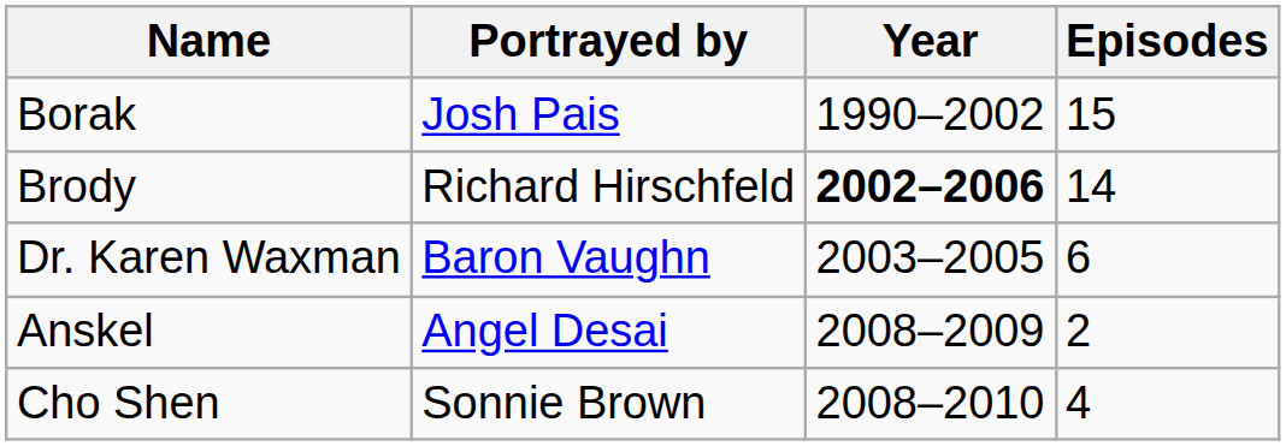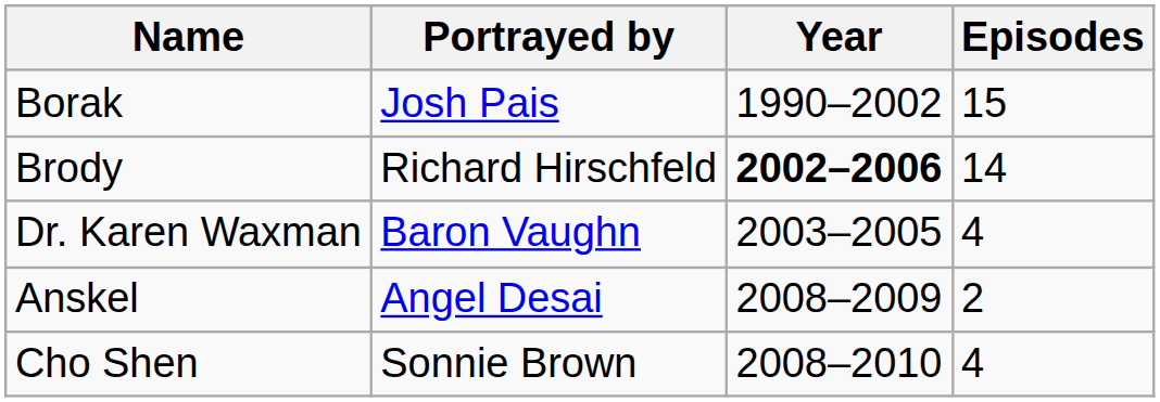 <table class="wikitable sortable">
 <tr>
 <th><strong>Name</strong></th>
 <th><strong>Portrayed by</strong></th>
 <th><strong>Year</strong></th>
 <th><strong>Episodes</strong></th>
 </tr>
 <tr>
 <td>Borak</td>
 <td><a href='#'>Josh Pais</a></td>
 <td>1990–2002</td>
 <td>15</td>
 </tr>
 <tr>
 <td>Brody</td>
 <td>Richard Hirschfeld</td>
 <td><strong>2002–2006</strong></td>
 <td>14</td>
 </tr>
 <tr>
 <td>Dr. Karen Waxman</td>
 <td><a href='#'>Baron Vaughn</a></td>
 <td>2003–2005</td>
-<td>6</td>
+<td>4</td>
 </tr>
 <tr>
 <td>Anskel</td>
 <td><a href='#'>Angel Desai</a></td>
 <td>2008–2009</td>
 <td>2</td>
 </tr>
 <tr>
 <td>Cho Shen</td>
 <td>Sonnie Brown</td>
 <td>2008–2010</td>
 <td>4</td>
 </tr>
 </table>
